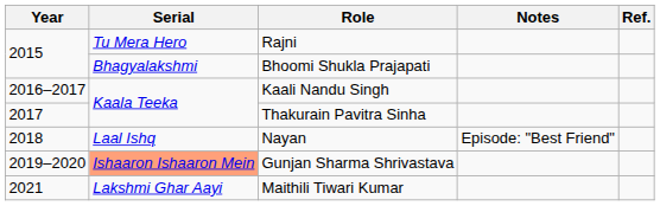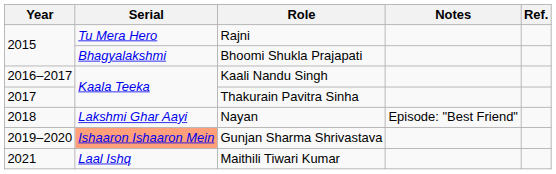 <table class="wikitable sortable">
 <tr>
 <th>Year</th>
 <th>Serial</th>
 <th>Role</th>
 <th>Notes</th>
 <th>Ref.</th>
 </tr>
 <tr>
 <td rowspan = "2">2015</td>
 <td><em><a href='#'>Tu Mera Hero</a></em></td>
 <td>Rajni</td>
 <td></td>
 <td></td>
 </tr>
 <tr>
 <td><em><a href='#'>Bhagyalakshmi</a></em></td>
 <td>Bhoomi Shukla Prajapati</td>
 <td></td>
 <td></td>
 </tr>
 <tr>
 <td>2016–2017</td>
 <td rowspan = "2"><em><a href='#'>Kaala Teeka</a></em></td>
 <td>Kaali Nandu Singh</td>
 <td></td>
 <td></td>
 </tr>
 <tr>
 <td>2017</td>
 <td>Thakurain Pavitra Sinha</td>
 <td></td>
 <td></td>
 </tr>
 <tr>
 <td>2018</td>
-<td><a href='#'><em>Laal Ishq</em></a></td>
+<td><em><a href='#'>Lakshmi Ghar Aayi</a></em></td>
 <td>Nayan</td>
 <td>Episode: "Best Friend"</td>
 <td></td>
 </tr>
 <tr>
 <td>2019–2020</td>
 <td style="background: lightsalmon;"><em><a href='#'>Ishaaron Ishaaron Mein</a></em></td>
 <td>Gunjan Sharma Shrivastava</td>
 <td></td>
 <td></td>
 </tr>
 <tr>
 <td>2021</td>
-<td><em><a href='#'>Lakshmi Ghar Aayi</a></em></td>
+<td><a href='#'><em>Laal Ishq</em></a></td>
 <td>Maithili Tiwari Kumar</td>
 <td></td>
 <td></td>
 </tr>
 </table>
